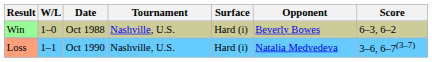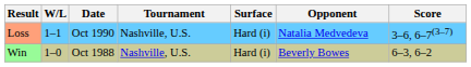 <table class="sortable wikitable">
 <tr>
 <th style="width:40px">Result</th>
 <th style="width:30px" class="unsortable">W/L</th>
 <th style="width:60px">Date</th>
 <th style="width:150px">Tournament</th>
 <th style="width:55px">Surface</th>
 <th style="width:150px">Opponent</th>
 <th style="width:100px" class="unsortable">Score</th>
 </tr>
+<tr bgcolor="#66CCFF">
+<td style="background:#ffa07a;">Loss</td>
+<td>1–1</td>
+<td>Oct 1990</td>
+<td>Nashville, U.S.</td>
+<td>Hard (i)</td>
+<td> <a href='#'>Natalia Medvedeva</a></td>
+<td>3–6, 6–7<sup>(3–7)</sup></td>
+</tr>
 <tr bgcolor="#CCCC99">
 <td style="background:#98fb98;">Win</td>
 <td>1–0</td>
 <td>Oct 1988</td>
 <td><a href='#'>Nashville</a>, U.S.</td>
 <td>Hard (i)</td>
 <td> <a href='#'>Beverly Bowes</a></td>
 <td>6–3, 6–2</td>
 </tr>
-<tr bgcolor="#66CCFF">
-<td style="background:#ffa07a;">Loss</td>
-<td>1–1</td>
-<td>Oct 1990</td>
-<td>Nashville, U.S.</td>
-<td>Hard (i)</td>
-<td> <a href='#'>Natalia Medvedeva</a></td>
-<td>3–6, 6–7<sup>(3–7)</sup></td>
-</tr>
 </table>
